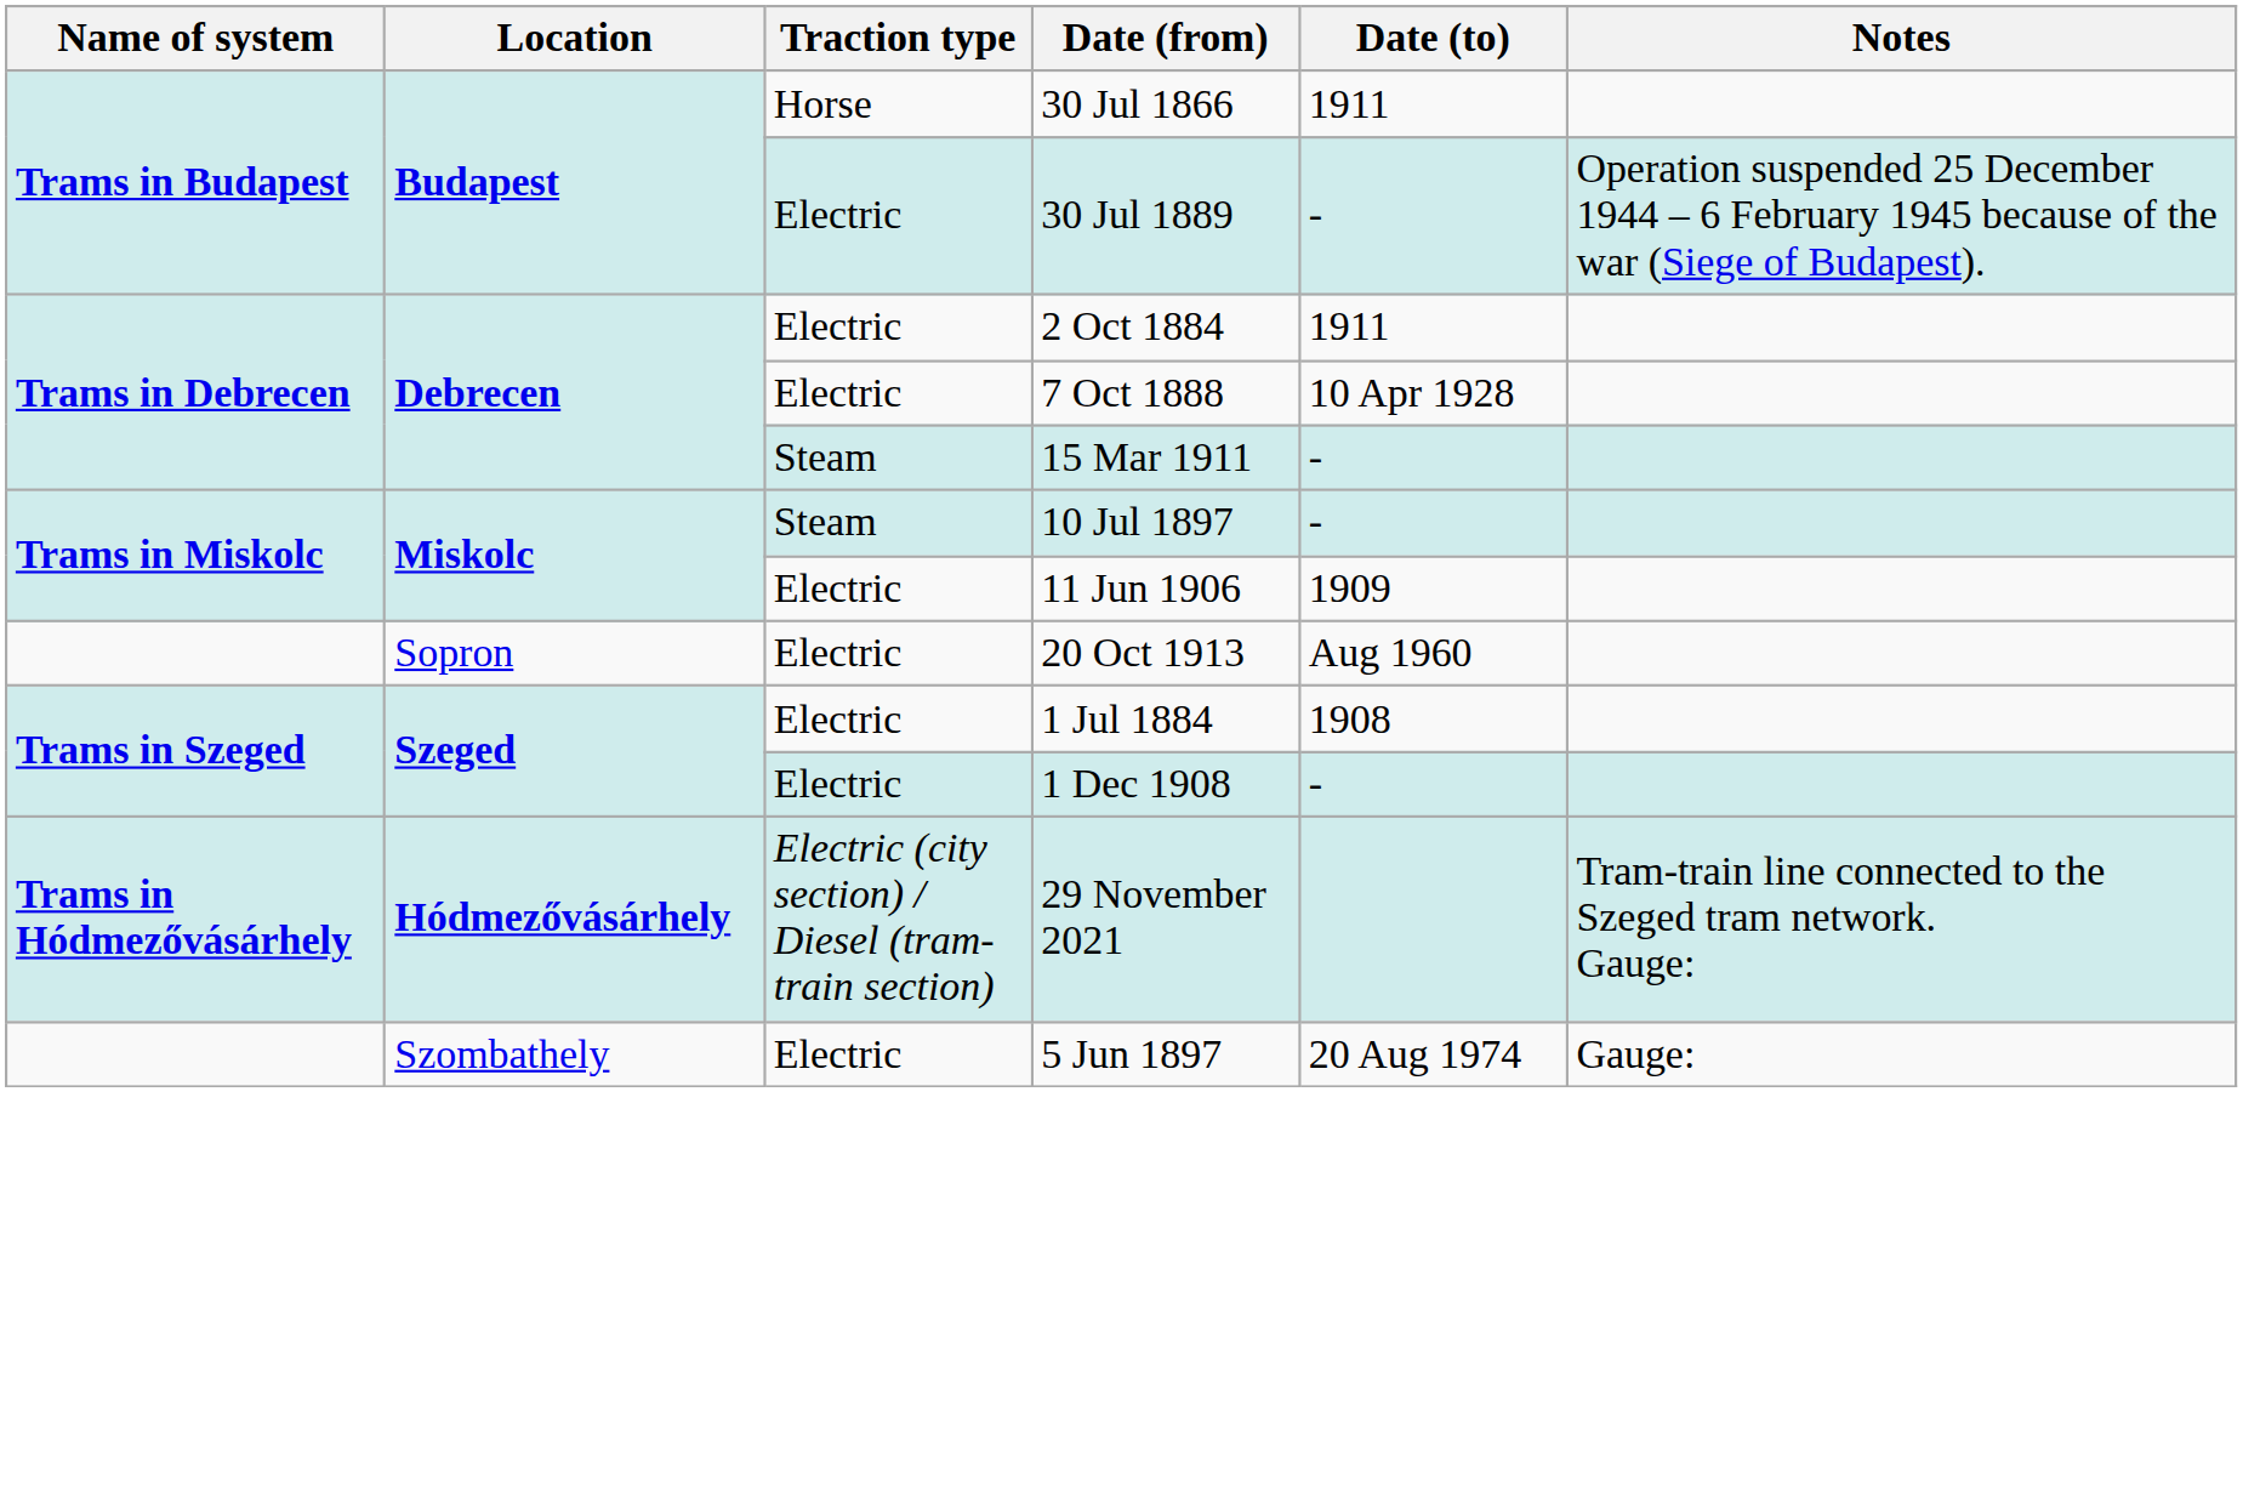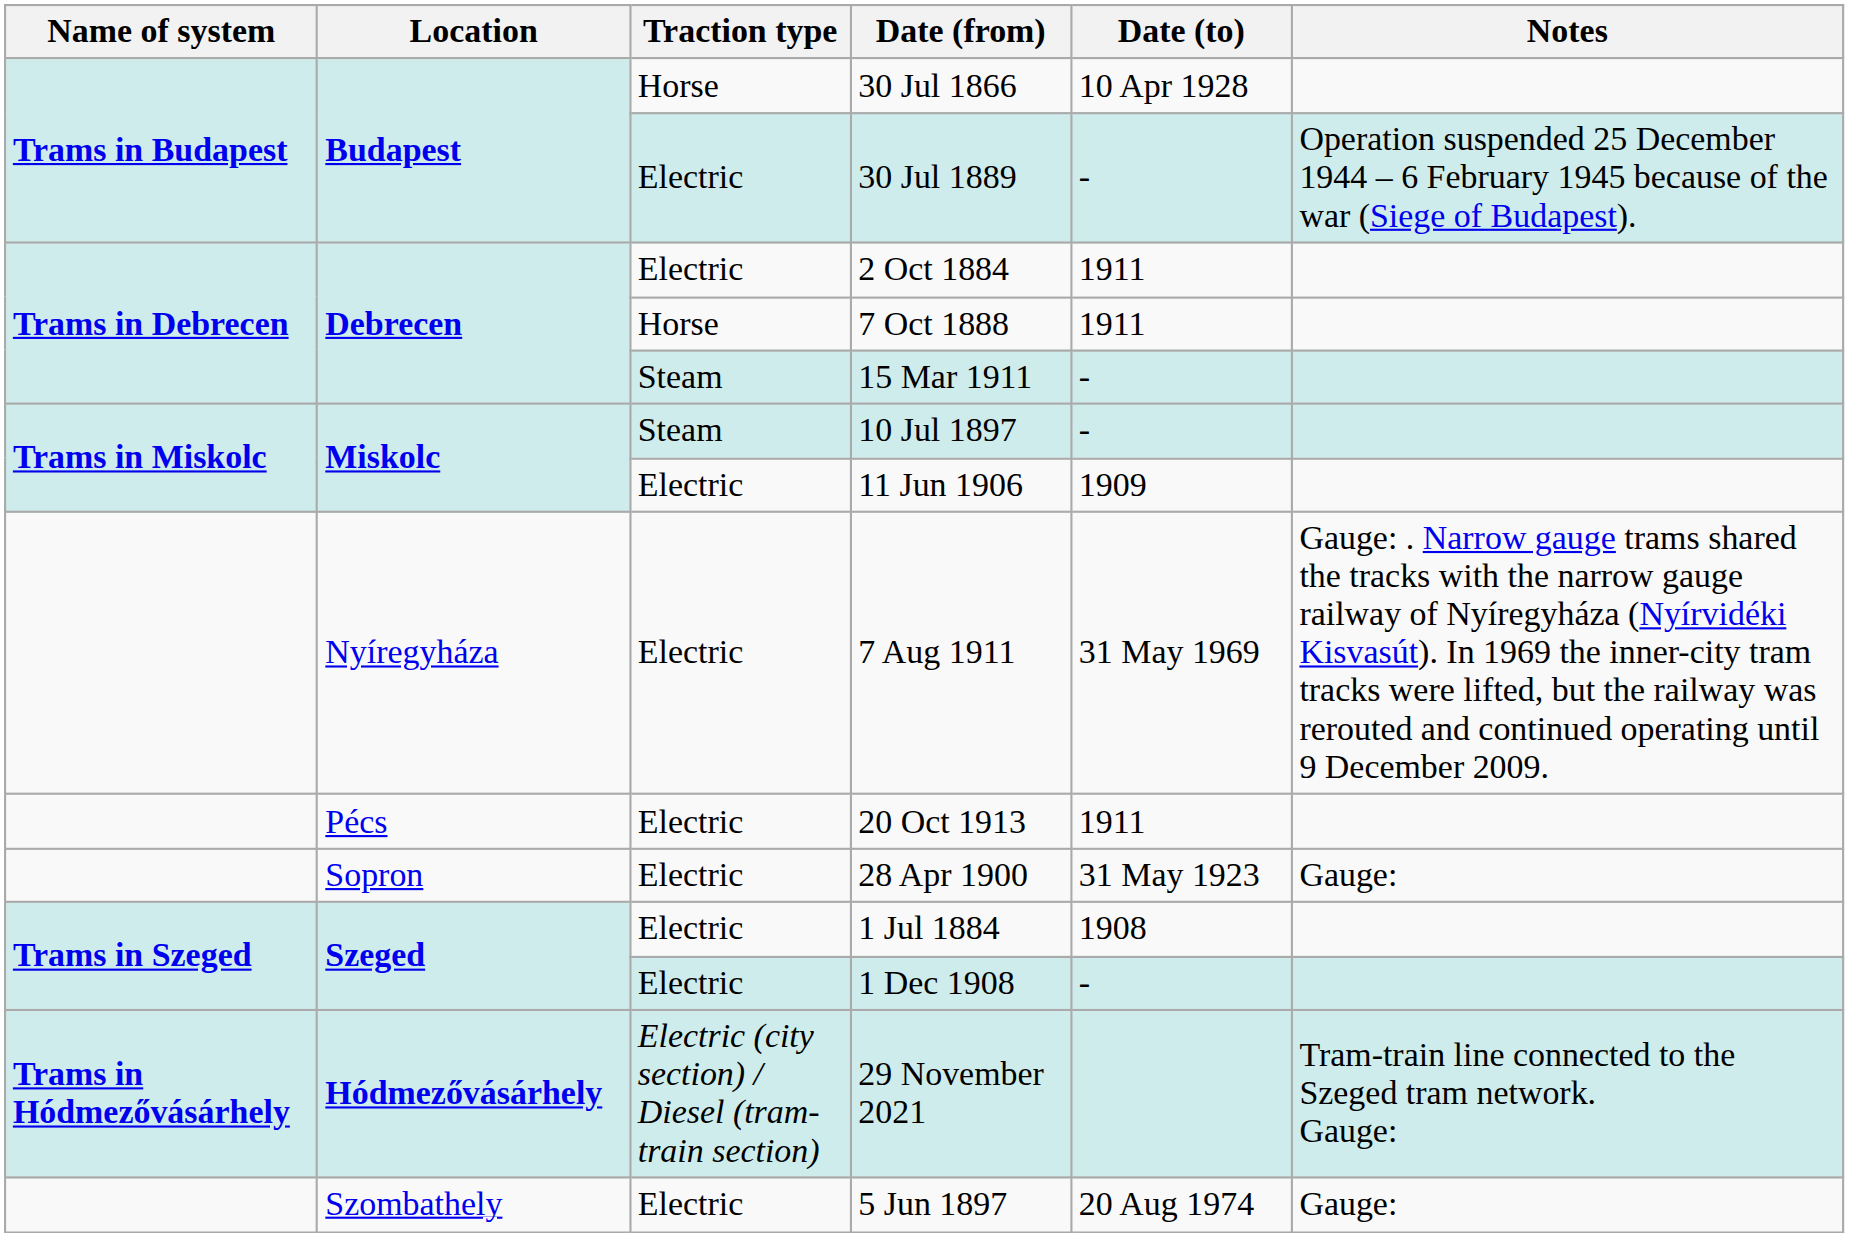 <table class="wikitable sortable">
 <tr>
 <th width=17%>Name of system</th>
 <th width=17%>Location</th>
 <th width=12%>Traction type</th>
 <th width=12%>Date (from)</th>
 <th width=12%>Date (to)</th>
 <th class="unsortable" width=30%>Notes</th>
 </tr>
 <tr>
 <td style="background:#CFECEC" rowspan="2"><strong><a href='#'>Trams in Budapest</a></strong></td>
 <td style="background:#CFECEC" rowspan="2"><strong><a href='#'>Budapest</a></strong></td>
 <td>Horse</td>
 <td>30 Jul 1866</td>
-<td>1911</td>
+<td>10 Apr 1928</td>
 <td> </td>
 </tr>
 <tr style="background:#CFECEC">
 <td>Electric</td>
 <td>30 Jul 1889</td>
 <td>-</td>
 <td>Operation suspended 25 December 1944 – 6 February 1945 because of the war (<a href='#'>Siege of Budapest</a>).</td>
 </tr>
 <tr>
 <td style="background:#CFECEC" rowspan="3"><strong><a href='#'>Trams in Debrecen</a></strong></td>
 <td style="background:#CFECEC" rowspan="3"><strong><a href='#'>Debrecen</a></strong></td>
 <td>Electric</td>
 <td>2 Oct 1884</td>
 <td>1911</td>
 <td> </td>
 </tr>
 <tr>
-<td>Electric</td>
+<td>Horse</td>
 <td>7 Oct 1888</td>
-<td>10 Apr 1928</td>
+<td>1911</td>
 <td> </td>
 </tr>
 <tr style="background:#CFECEC">
 <td>Steam</td>
 <td>15 Mar 1911</td>
 <td>-</td>
 <td> </td>
 </tr>
 <tr style="background:#CFECEC">
 <td style="background:#CFECEC" rowspan="2"><strong><a href='#'>Trams in Miskolc</a></strong></td>
 <td style="background:#CFECEC" rowspan="2"><strong><a href='#'>Miskolc</a></strong></td>
 <td>Steam</td>
 <td>10 Jul 1897</td>
 <td>-</td>
 <td> </td>
 </tr>
 <tr>
 <td>Electric</td>
 <td>11 Jun 1906</td>
 <td>1909</td>
 <td> </td>
 </tr>
 <tr>
 <td></td>
+<td><a href='#'>Nyíregyháza</a></td>
+<td>Electric</td>
+<td>7 Aug 1911</td>
+<td>31 May 1969</td>
+<td>Gauge: . <a href='#'>Narrow gauge</a> trams shared the tracks with the narrow gauge railway of Nyíregyháza (<a href='#'>Nyírvidéki Kisvasút</a>). In 1969 the inner-city tram tracks were lifted, but the railway was rerouted and continued operating until 9 December 2009.</td>
+</tr>
+<tr>
+<td></td>
+<td><a href='#'>Pécs</a></td>
+<td>Electric</td>
+<td>20 Oct 1913</td>
+<td>1911</td>
+<td> </td>
+</tr>
+<tr>
+<td></td>
 <td><a href='#'>Sopron</a></td>
 <td>Electric</td>
-<td>20 Oct 1913</td>
-<td>Aug 1960</td>
-<td> </td>
+<td>28 Apr 1900</td>
+<td>31 May 1923</td>
+<td>Gauge: </td>
 </tr>
 <tr>
 <td style="background:#CFECEC" rowspan="2"><strong><a href='#'>Trams in Szeged</a></strong></td>
 <td style="background:#CFECEC" rowspan="2"><strong><a href='#'>Szeged</a></strong></td>
 <td>Electric</td>
 <td>1 Jul 1884</td>
 <td>1908</td>
 <td> </td>
 </tr>
 <tr style="background:#CFECEC">
 <td>Electric</td>
 <td>1 Dec 1908</td>
 <td>-</td>
 <td> </td>
 </tr>
 <tr>
 <td style="background:#CFECEC"><strong><a href='#'>Trams in Hódmezővásárhely</a></strong></td>
 <td style="background:#CFECEC"><strong><a href='#'>Hódmezővásárhely</a></strong></td>
 <td style="background:#CFECEC"><em>Electric (city section) / Diesel (tram-train section)</em></td>
 <td style="background:#CFECEC">29 November 2021</td>
 <td style="background:#CFECEC"></td>
 <td style="background:#CFECEC">Tram-train line connected to the Szeged tram network.<br>Gauge: </td>
 </tr>
 <tr>
 <td></td>
 <td><a href='#'>Szombathely</a></td>
 <td>Electric</td>
 <td>5 Jun 1897</td>
 <td>20 Aug 1974</td>
 <td>Gauge: </td>
 </tr>
 </table>
